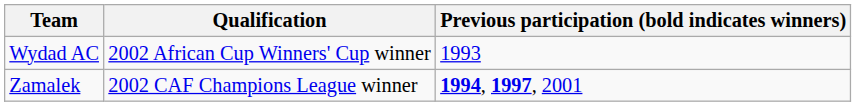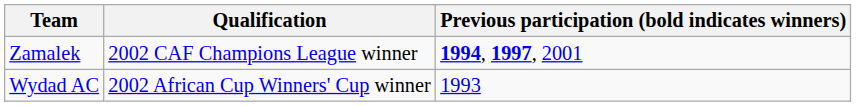 <table class="wikitable">
 <tr>
 <th>Team</th>
 <th>Qualification</th>
 <th>Previous participation (bold indicates winners)</th>
 </tr>
 <tr>
+<td> <a href='#'>Zamalek</a></td>
+<td><a href='#'>2002 CAF Champions League</a> winner</td>
+<td><strong><a href='#'>1994</a></strong>, <strong><a href='#'>1997</a></strong>, <a href='#'>2001</a></td>
+</tr>
+<tr>
 <td> <a href='#'>Wydad AC</a></td>
 <td><a href='#'>2002 African Cup Winners' Cup</a> winner</td>
 <td><a href='#'>1993</a></td>
 </tr>
-<tr>
-<td> <a href='#'>Zamalek</a></td>
-<td><a href='#'>2002 CAF Champions League</a> winner</td>
-<td><strong><a href='#'>1994</a></strong>, <strong><a href='#'>1997</a></strong>, <a href='#'>2001</a></td>
-</tr>
 </table>
